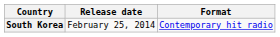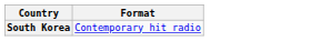 <table class="wikitable plainrowheaders">
 <tr>
 <th scope="col">Country</th>
-<th scope="col">Release date</th>
 <th scope="col">Format</th>
 </tr>
 <tr>
 <th scope="row">South Korea</th>
-<td>February 25, 2014</td>
 <td><a href='#'>Contemporary hit radio</a></td>
 </tr>
 </table>
